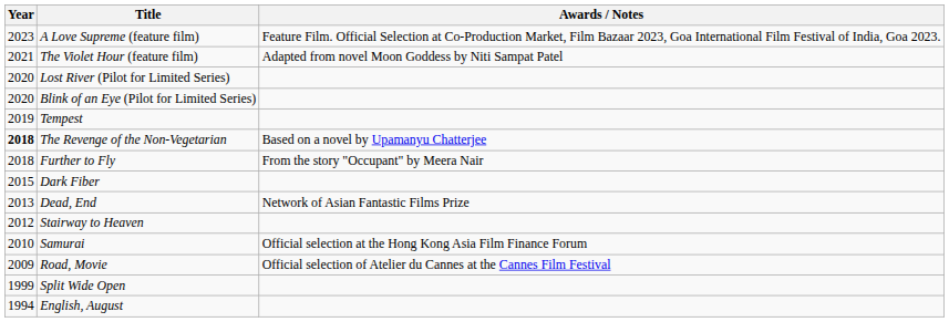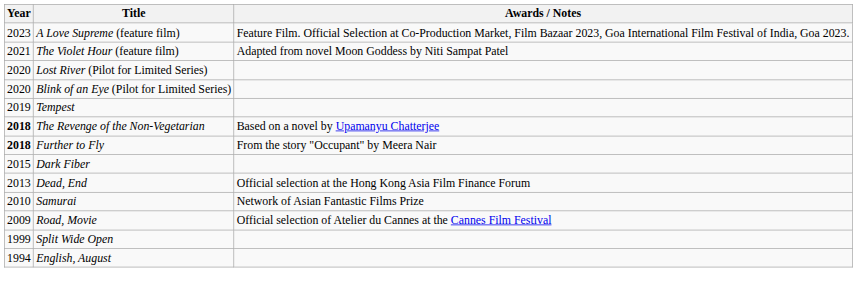 <table class="wikitable sortable">
 <tr>
 <th>Year</th>
 <th>Title</th>
 <th class="unsortable">Awards / Notes</th>
 </tr>
 <tr>
 <td>2023</td>
 <td><em>A Love Supreme</em> (feature film)</td>
 <td>Feature Film. Official Selection at Co-Production Market, Film Bazaar 2023, Goa International Film Festival of India, Goa 2023.</td>
 </tr>
 <tr>
 <td>2021</td>
 <td><em>The Violet Hour</em> (feature film)</td>
 <td>Adapted from novel Moon Goddess by Niti Sampat Patel</td>
 </tr>
 <tr>
 <td>2020</td>
 <td><em>Lost River</em> (Pilot for Limited Series)</td>
 <td></td>
 </tr>
 <tr>
 <td>2020</td>
 <td><em>Blink of an Eye</em> (Pilot for Limited Series)</td>
 <td></td>
 </tr>
 <tr>
 <td>2019</td>
 <td><em>Tempest</em></td>
 <td></td>
 </tr>
 <tr>
 <td><strong>2018</strong></td>
 <td><em>The Revenge of the Non-Vegetarian</em></td>
 <td>Based on a novel by <a href='#'>Upamanyu Chatterjee</a></td>
 </tr>
 <tr>
-<td>2018</td>
+<td><strong>2018</strong></td>
 <td><em>Further to Fly</em></td>
 <td>From the story "Occupant" by Meera Nair</td>
 </tr>
 <tr>
 <td>2015</td>
 <td><em>Dark Fiber</em></td>
 <td></td>
 </tr>
 <tr>
 <td>2013</td>
 <td><em>Dead, End</em></td>
-<td>Network of Asian Fantastic Films Prize</td>
-</tr>
-<tr>
-<td>2012</td>
-<td><em>Stairway to Heaven</em></td>
-<td></td>
+<td>Official selection at the Hong Kong Asia Film Finance Forum</td>
 </tr>
 <tr>
 <td>2010</td>
 <td><em>Samurai</em></td>
-<td>Official selection at the Hong Kong Asia Film Finance Forum</td>
+<td>Network of Asian Fantastic Films Prize</td>
 </tr>
 <tr>
 <td>2009</td>
 <td><em>Road, Movie</em></td>
 <td>Official selection of Atelier du Cannes at the <a href='#'>Cannes Film Festival</a></td>
 </tr>
 <tr>
 <td>1999</td>
 <td><em>Split Wide Open</em></td>
 <td></td>
 </tr>
 <tr>
 <td>1994</td>
 <td><em>English, August</em></td>
 <td></td>
 </tr>
 </table>
